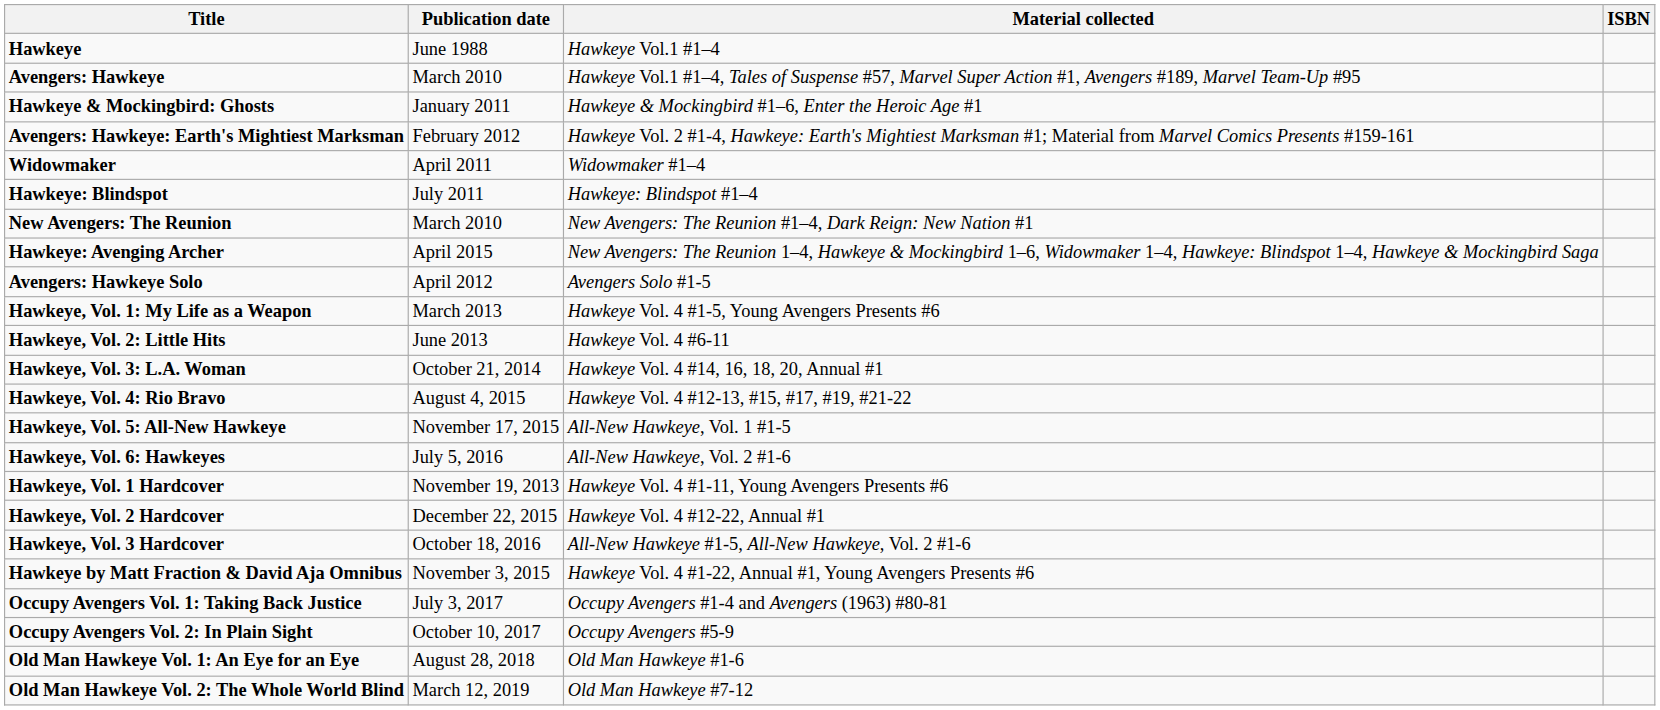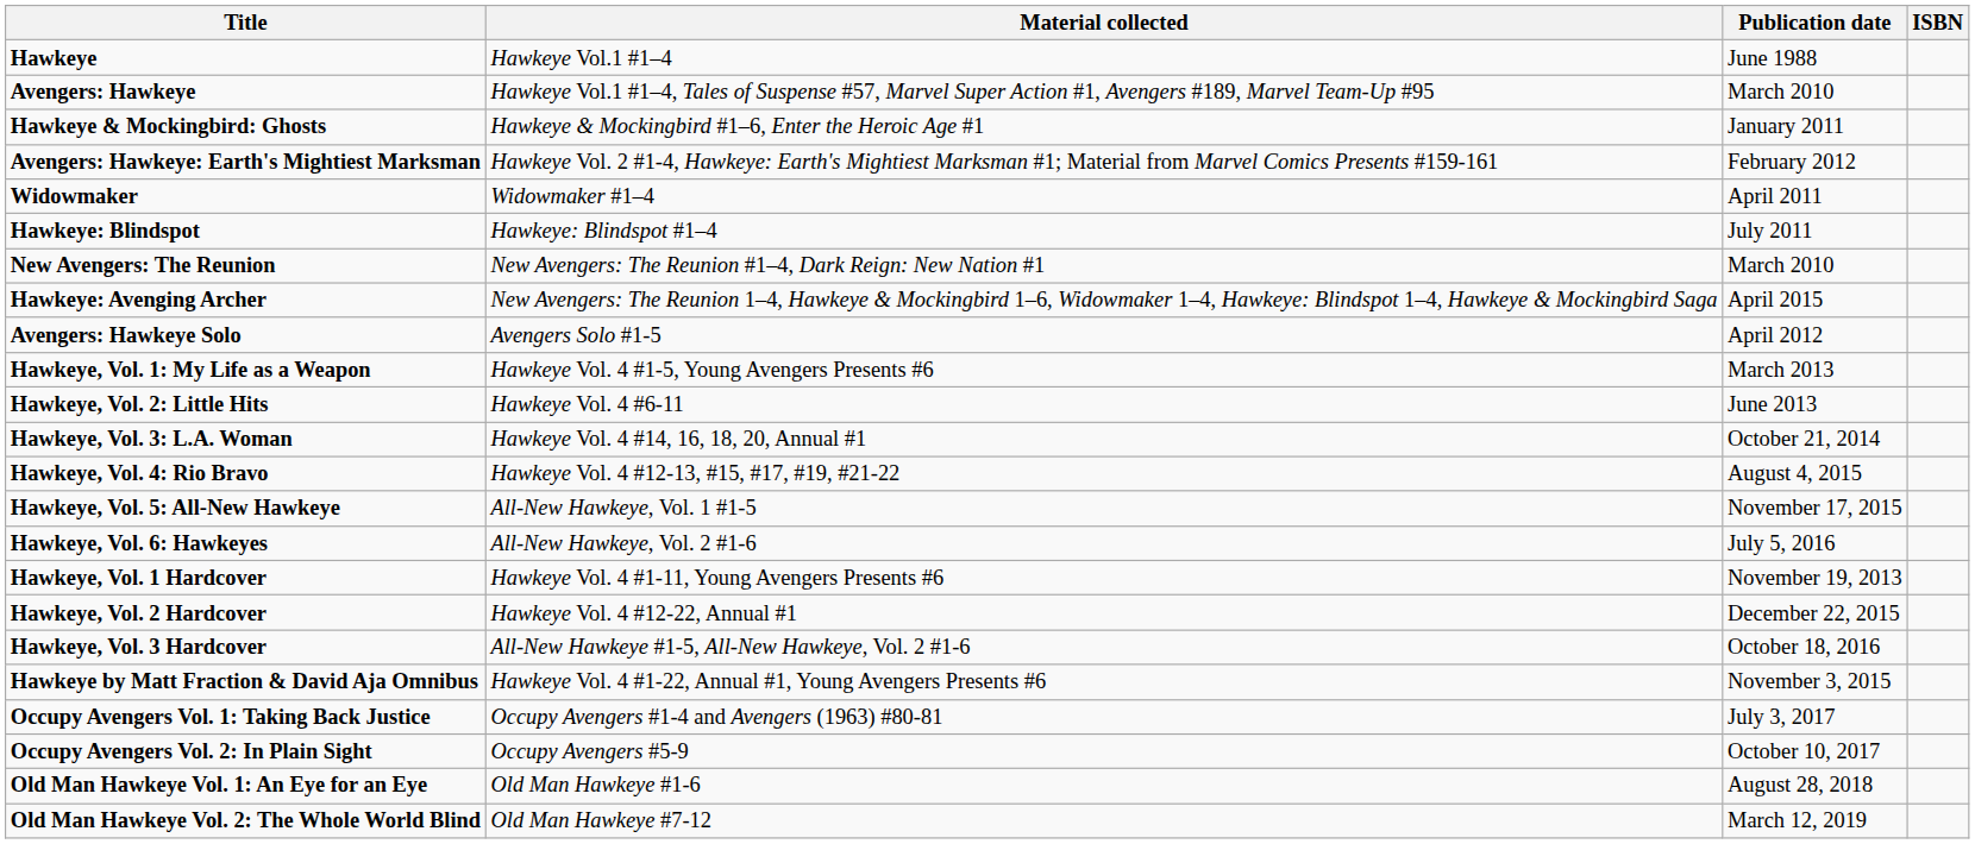 <table class="wikitable">
 <tr>
 <th>Title</th>
+<th>Material collected</th>
 <th>Publication date</th>
-<th>Material collected</th>
 <th>ISBN</th>
 </tr>
 <tr>
 <td><strong>Hawkeye</strong></td>
+<td><em>Hawkeye</em> Vol.1 #1–4</td>
 <td>June 1988</td>
-<td><em>Hawkeye</em> Vol.1 #1–4</td>
 <td></td>
 </tr>
 <tr>
 <td><strong>Avengers: Hawkeye</strong></td>
+<td><em>Hawkeye</em> Vol.1 #1–4, <em>Tales of Suspense</em> #57, <em>Marvel Super Action</em> #1, <em>Avengers</em> #189, <em>Marvel Team-Up</em> #95</td>
 <td>March 2010</td>
-<td><em>Hawkeye</em> Vol.1 #1–4, <em>Tales of Suspense</em> #57, <em>Marvel Super Action</em> #1, <em>Avengers</em> #189, <em>Marvel Team-Up</em> #95</td>
 <td></td>
 </tr>
 <tr>
 <td><strong>Hawkeye & Mockingbird: Ghosts</strong></td>
+<td><em>Hawkeye & Mockingbird</em> #1–6, <em>Enter the Heroic Age</em> #1</td>
 <td>January 2011</td>
-<td><em>Hawkeye & Mockingbird</em> #1–6, <em>Enter the Heroic Age</em> #1</td>
 <td></td>
 </tr>
 <tr>
 <td><strong>Avengers: Hawkeye: Earth's Mightiest Marksman</strong></td>
+<td><em>Hawkeye</em> Vol. 2 #1-4, <em>Hawkeye: Earth's Mightiest Marksman</em> #1; Material from <em>Marvel Comics Presents</em> #159-161</td>
 <td>February 2012</td>
-<td><em>Hawkeye</em> Vol. 2 #1-4, <em>Hawkeye: Earth's Mightiest Marksman</em> #1; Material from <em>Marvel Comics Presents</em> #159-161</td>
 <td></td>
 </tr>
 <tr>
 <td><strong>Widowmaker</strong></td>
+<td><em>Widowmaker</em> #1–4</td>
 <td style="white-space:nowrap">April 2011</td>
-<td><em>Widowmaker</em> #1–4</td>
 <td style="white-space:nowrap"></td>
 </tr>
 <tr>
 <td><strong>Hawkeye: Blindspot</strong></td>
+<td><em>Hawkeye: Blindspot</em> #1–4</td>
 <td>July 2011</td>
-<td><em>Hawkeye: Blindspot</em> #1–4</td>
 <td></td>
 </tr>
 <tr>
 <td><strong>New Avengers: The Reunion</strong></td>
+<td><em>New Avengers: The Reunion</em> #1–4, <em>Dark Reign: New Nation</em> #1</td>
 <td>March 2010</td>
-<td><em>New Avengers: The Reunion</em> #1–4, <em>Dark Reign: New Nation</em> #1</td>
 <td></td>
 </tr>
 <tr>
 <td><strong>Hawkeye: Avenging Archer</strong></td>
+<td><em>New Avengers: The Reunion</em> 1–4, <em>Hawkeye & Mockingbird</em> 1–6, <em>Widowmaker</em> 1–4, <em>Hawkeye: Blindspot</em> 1–4, <em>Hawkeye & Mockingbird Saga</em></td>
 <td>April 2015</td>
-<td><em>New Avengers: The Reunion</em> 1–4, <em>Hawkeye & Mockingbird</em> 1–6, <em>Widowmaker</em> 1–4, <em>Hawkeye: Blindspot</em> 1–4, <em>Hawkeye & Mockingbird Saga</em></td>
 <td></td>
 </tr>
 <tr>
 <td><strong>Avengers: Hawkeye Solo</strong></td>
+<td><em>Avengers Solo</em> #1-5</td>
 <td>April 2012</td>
-<td><em>Avengers Solo</em> #1-5</td>
 <td></td>
 </tr>
 <tr>
 <td><strong>Hawkeye, Vol. 1: My Life as a Weapon</strong></td>
+<td><em>Hawkeye</em> Vol. 4 #1-5, Young Avengers Presents #6</td>
 <td>March 2013</td>
-<td><em>Hawkeye</em> Vol. 4 #1-5, Young Avengers Presents #6</td>
 <td></td>
 </tr>
 <tr>
 <td><strong>Hawkeye, Vol. 2: Little Hits</strong></td>
+<td><em>Hawkeye</em> Vol. 4 #6-11</td>
 <td>June 2013</td>
-<td><em>Hawkeye</em> Vol. 4 #6-11</td>
 <td></td>
 </tr>
 <tr>
 <td><strong>Hawkeye, Vol. 3: L.A. Woman</strong></td>
+<td><em>Hawkeye</em> Vol. 4 #14, 16, 18, 20, Annual #1</td>
 <td>October 21, 2014</td>
-<td><em>Hawkeye</em> Vol. 4 #14, 16, 18, 20, Annual #1</td>
 <td></td>
 </tr>
 <tr>
 <td><strong>Hawkeye, Vol. 4: Rio Bravo</strong></td>
+<td><em>Hawkeye</em> Vol. 4 #12-13, #15, #17, #19, #21-22</td>
 <td>August 4, 2015</td>
-<td><em>Hawkeye</em> Vol. 4 #12-13, #15, #17, #19, #21-22</td>
 <td></td>
 </tr>
 <tr>
 <td><strong>Hawkeye, Vol. 5: All-New Hawkeye</strong></td>
+<td><em>All-New Hawkeye</em>, Vol. 1 #1-5</td>
 <td>November 17, 2015</td>
-<td><em>All-New Hawkeye</em>, Vol. 1 #1-5</td>
 <td></td>
 </tr>
 <tr>
 <td><strong>Hawkeye, Vol. 6: Hawkeyes</strong></td>
+<td><em>All-New Hawkeye</em>, Vol. 2 #1-6</td>
 <td>July 5, 2016</td>
-<td><em>All-New Hawkeye</em>, Vol. 2 #1-6</td>
 <td></td>
 </tr>
 <tr>
 <td><strong>Hawkeye, Vol. 1 Hardcover</strong></td>
+<td><em>Hawkeye</em> Vol. 4 #1-11, Young Avengers Presents #6</td>
 <td>November 19, 2013</td>
-<td><em>Hawkeye</em> Vol. 4 #1-11, Young Avengers Presents #6</td>
 <td></td>
 </tr>
 <tr>
 <td><strong>Hawkeye, Vol. 2 Hardcover</strong></td>
+<td><em>Hawkeye</em> Vol. 4 #12-22, Annual #1</td>
 <td>December 22, 2015</td>
-<td><em>Hawkeye</em> Vol. 4 #12-22, Annual #1</td>
 <td></td>
 </tr>
 <tr>
 <td><strong>Hawkeye, Vol. 3 Hardcover</strong></td>
+<td><em>All-New Hawkeye</em> #1-5, <em>All-New Hawkeye</em>, Vol. 2 #1-6</td>
 <td>October 18, 2016</td>
-<td><em>All-New Hawkeye</em> #1-5, <em>All-New Hawkeye</em>, Vol. 2 #1-6</td>
 <td></td>
 </tr>
 <tr>
 <td><strong>Hawkeye by Matt Fraction & David Aja Omnibus</strong></td>
+<td><em>Hawkeye</em> Vol. 4 #1-22, Annual #1, Young Avengers Presents #6</td>
 <td>November 3, 2015</td>
-<td><em>Hawkeye</em> Vol. 4 #1-22, Annual #1, Young Avengers Presents #6</td>
 <td></td>
 </tr>
 <tr>
 <td><strong>Occupy Avengers Vol. 1: Taking Back Justice</strong></td>
+<td><em>Occupy Avengers</em> #1-4 and <em>Avengers</em> (1963) #80-81</td>
 <td>July 3, 2017</td>
-<td><em>Occupy Avengers</em> #1-4 and <em>Avengers</em> (1963) #80-81</td>
 <td></td>
 </tr>
 <tr>
 <td><strong>Occupy Avengers Vol. 2: In Plain Sight</strong></td>
+<td><em>Occupy Avengers</em> #5-9</td>
 <td>October 10, 2017</td>
-<td><em>Occupy Avengers</em> #5-9</td>
 <td></td>
 </tr>
 <tr>
 <td><strong>Old Man Hawkeye Vol. 1: An Eye for an Eye</strong></td>
+<td><em>Old Man Hawkeye</em> #1-6</td>
 <td>August 28, 2018</td>
-<td><em>Old Man Hawkeye</em> #1-6</td>
 <td></td>
 </tr>
 <tr>
 <td><strong>Old Man Hawkeye Vol. 2: The Whole World Blind</strong></td>
+<td><em>Old Man Hawkeye</em> #7-12</td>
 <td>March 12, 2019</td>
-<td><em>Old Man Hawkeye</em> #7-12</td>
 <td></td>
 </tr>
 </table>
